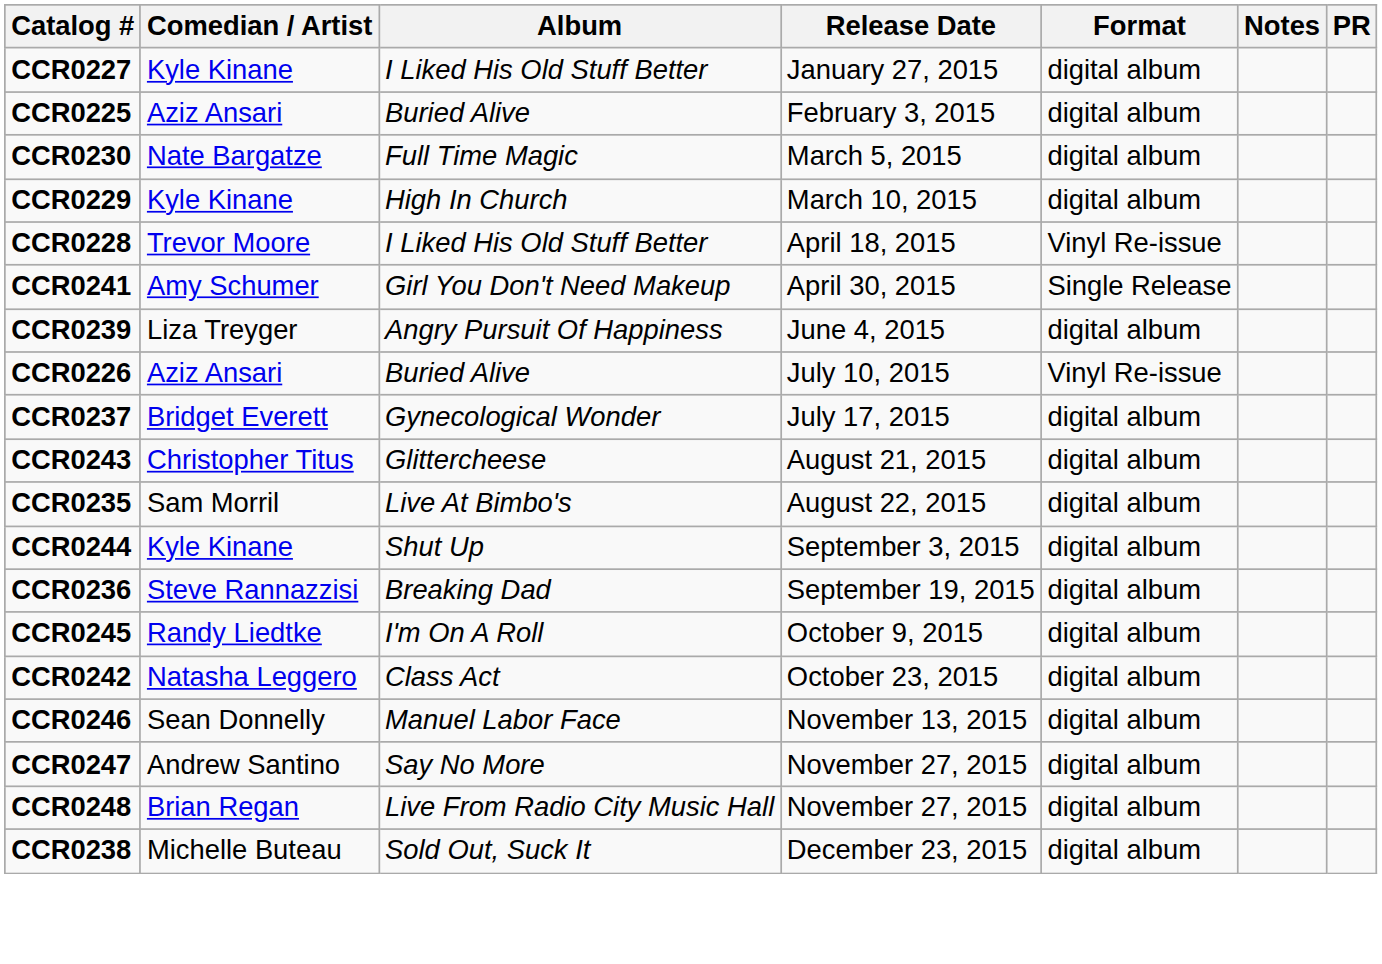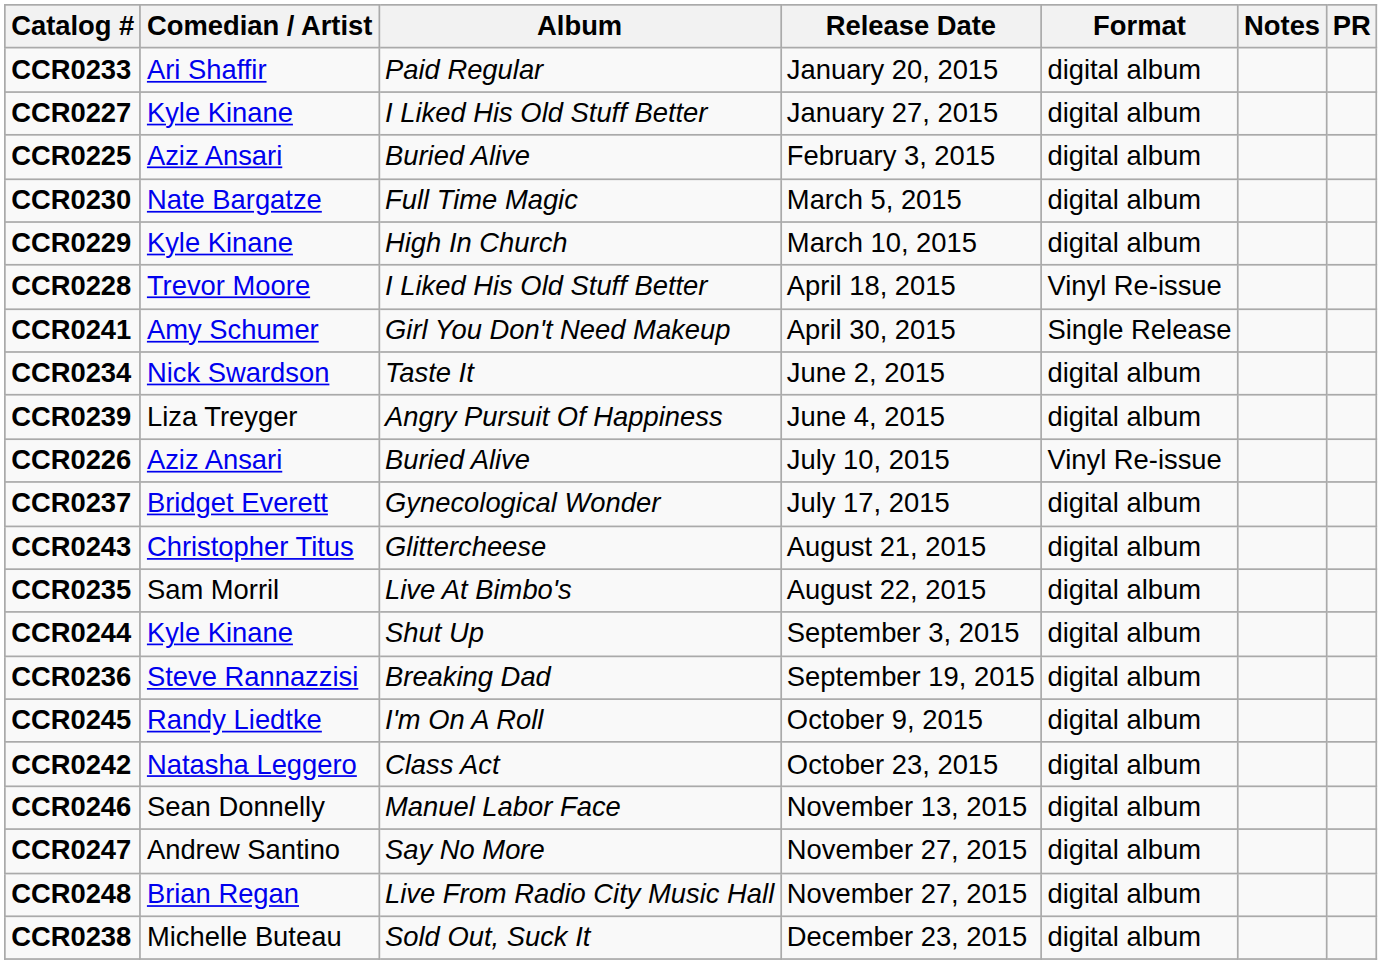 <table class="wikitable">
 <tr>
 <th>Catalog #</th>
 <th>Comedian / Artist</th>
 <th>Album</th>
 <th>Release Date</th>
 <th>Format</th>
 <th>Notes</th>
 <th>PR</th>
+</tr>
+<tr>
+<td><strong>CCR0233</strong></td>
+<td><a href='#'>Ari Shaffir</a></td>
+<td><em>Paid Regular</em></td>
+<td>January 20, 2015</td>
+<td>digital album</td>
+<td></td>
+<td></td>
 </tr>
 <tr>
 <td><strong>CCR0227</strong></td>
 <td><a href='#'>Kyle Kinane</a></td>
 <td><em>I Liked His Old Stuff Better</em></td>
 <td>January 27, 2015</td>
 <td>digital album</td>
 <td></td>
 <td></td>
 </tr>
 <tr>
 <td><strong>CCR0225</strong></td>
 <td><a href='#'>Aziz Ansari</a></td>
 <td><em>Buried Alive</em></td>
 <td>February 3, 2015</td>
 <td>digital album</td>
 <td></td>
 <td></td>
 </tr>
 <tr>
 <td><strong>CCR0230</strong></td>
 <td><a href='#'>Nate Bargatze</a></td>
 <td><em>Full Time Magic</em></td>
 <td>March 5, 2015</td>
 <td>digital album</td>
 <td></td>
 <td></td>
 </tr>
 <tr>
 <td><strong>CCR0229</strong></td>
 <td><a href='#'>Kyle Kinane</a></td>
 <td><em>High In Church</em></td>
 <td>March 10, 2015</td>
 <td>digital album</td>
 <td></td>
 <td></td>
 </tr>
 <tr>
 <td><strong>CCR0228</strong></td>
 <td><a href='#'>Trevor Moore</a></td>
 <td><em>I Liked His Old Stuff Better</em></td>
 <td>April 18, 2015</td>
 <td>Vinyl Re-issue</td>
 <td></td>
 <td></td>
 </tr>
 <tr>
 <td><strong>CCR0241</strong></td>
 <td><a href='#'>Amy Schumer</a></td>
 <td><em>Girl You Don't Need Makeup</em></td>
 <td>April 30, 2015</td>
 <td>Single Release</td>
+<td></td>
+<td></td>
+</tr>
+<tr>
+<td><strong>CCR0234</strong></td>
+<td><a href='#'>Nick Swardson</a></td>
+<td><em>Taste It</em></td>
+<td>June 2, 2015</td>
+<td>digital album</td>
 <td></td>
 <td></td>
 </tr>
 <tr>
 <td><strong>CCR0239</strong></td>
 <td>Liza Treyger</td>
 <td><em>Angry Pursuit Of Happiness</em></td>
 <td>June 4, 2015</td>
 <td>digital album</td>
 <td></td>
 <td></td>
 </tr>
 <tr>
 <td><strong>CCR0226</strong></td>
 <td><a href='#'>Aziz Ansari</a></td>
 <td><em>Buried Alive</em></td>
 <td>July 10, 2015</td>
 <td>Vinyl Re-issue</td>
 <td></td>
 <td></td>
 </tr>
 <tr>
 <td><strong>CCR0237</strong></td>
 <td><a href='#'>Bridget Everett</a></td>
 <td><em>Gynecological Wonder</em></td>
 <td>July 17, 2015</td>
 <td>digital album</td>
 <td></td>
 <td></td>
 </tr>
 <tr>
 <td><strong>CCR0243</strong></td>
 <td><a href='#'>Christopher Titus</a></td>
 <td><em>Glittercheese</em></td>
 <td>August 21, 2015</td>
 <td>digital album</td>
 <td></td>
 <td></td>
 </tr>
 <tr>
 <td><strong>CCR0235</strong></td>
 <td>Sam Morril</td>
 <td><em>Live At Bimbo's</em></td>
 <td>August 22, 2015</td>
 <td>digital album</td>
 <td></td>
 <td></td>
 </tr>
 <tr>
 <td><strong>CCR0244</strong></td>
 <td><a href='#'>Kyle Kinane</a></td>
 <td><em>Shut Up</em></td>
 <td>September 3, 2015</td>
 <td>digital album</td>
 <td></td>
 <td></td>
 </tr>
 <tr>
 <td><strong>CCR0236</strong></td>
 <td><a href='#'>Steve Rannazzisi</a></td>
 <td><em>Breaking Dad</em></td>
 <td>September 19, 2015</td>
 <td>digital album</td>
 <td></td>
 <td></td>
 </tr>
 <tr>
 <td><strong>CCR0245</strong></td>
 <td><a href='#'>Randy Liedtke</a></td>
 <td><em>I'm On A Roll</em></td>
 <td>October 9, 2015</td>
 <td>digital album</td>
 <td></td>
 <td></td>
 </tr>
 <tr>
 <td><strong>CCR0242</strong></td>
 <td><a href='#'>Natasha Leggero</a></td>
 <td><em>Class Act</em></td>
 <td>October 23, 2015</td>
 <td>digital album</td>
 <td></td>
 <td></td>
 </tr>
 <tr>
 <td><strong>CCR0246</strong></td>
 <td>Sean Donnelly</td>
 <td><em>Manuel Labor Face</em></td>
 <td>November 13, 2015</td>
 <td>digital album</td>
 <td></td>
 <td></td>
 </tr>
 <tr>
 <td><strong>CCR0247</strong></td>
 <td>Andrew Santino</td>
 <td><em>Say No More</em></td>
 <td>November 27, 2015</td>
 <td>digital album</td>
 <td></td>
 <td></td>
 </tr>
 <tr>
 <td><strong>CCR0248</strong></td>
 <td><a href='#'>Brian Regan</a></td>
 <td><em>Live From Radio City Music Hall</em></td>
 <td>November 27, 2015</td>
 <td>digital album</td>
 <td></td>
 <td></td>
 </tr>
 <tr>
 <td><strong>CCR0238</strong></td>
 <td>Michelle Buteau</td>
 <td><em>Sold Out, Suck It</em></td>
 <td>December 23, 2015</td>
 <td>digital album</td>
 <td></td>
 <td></td>
 </tr>
 </table>
